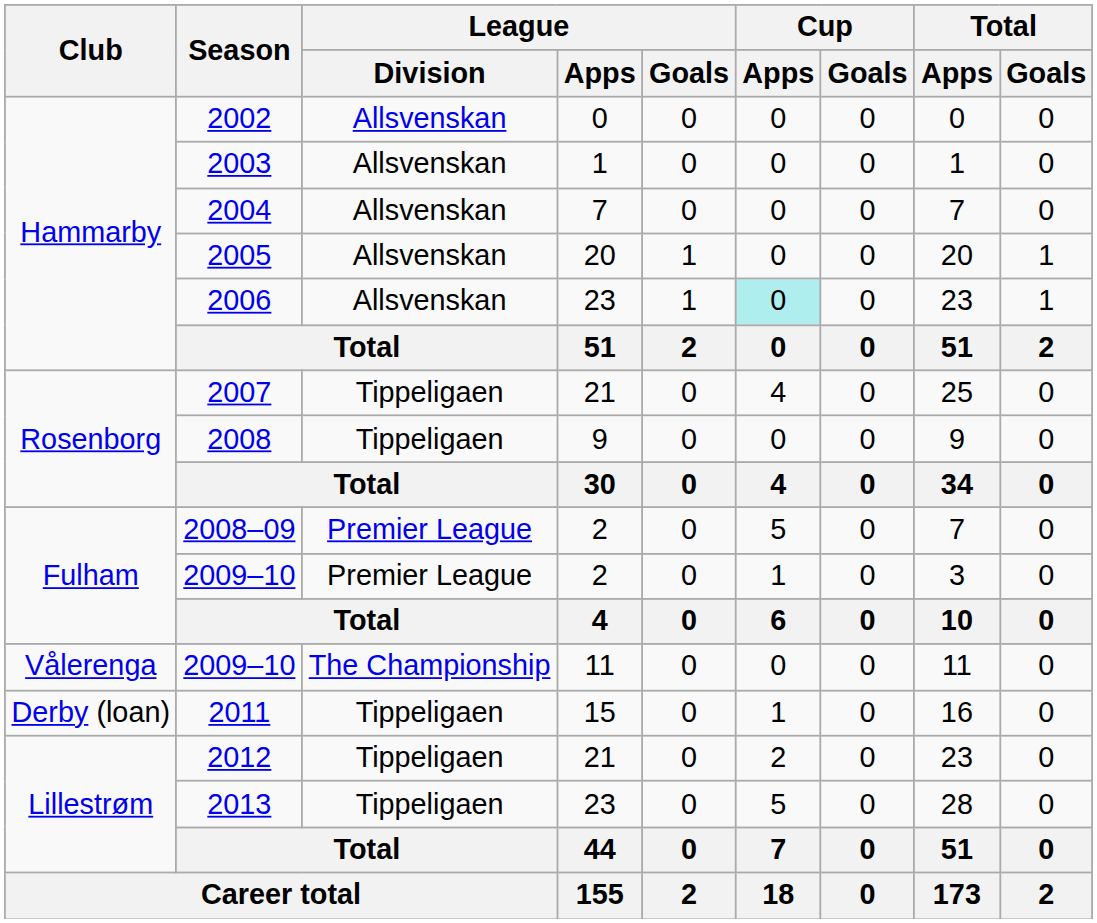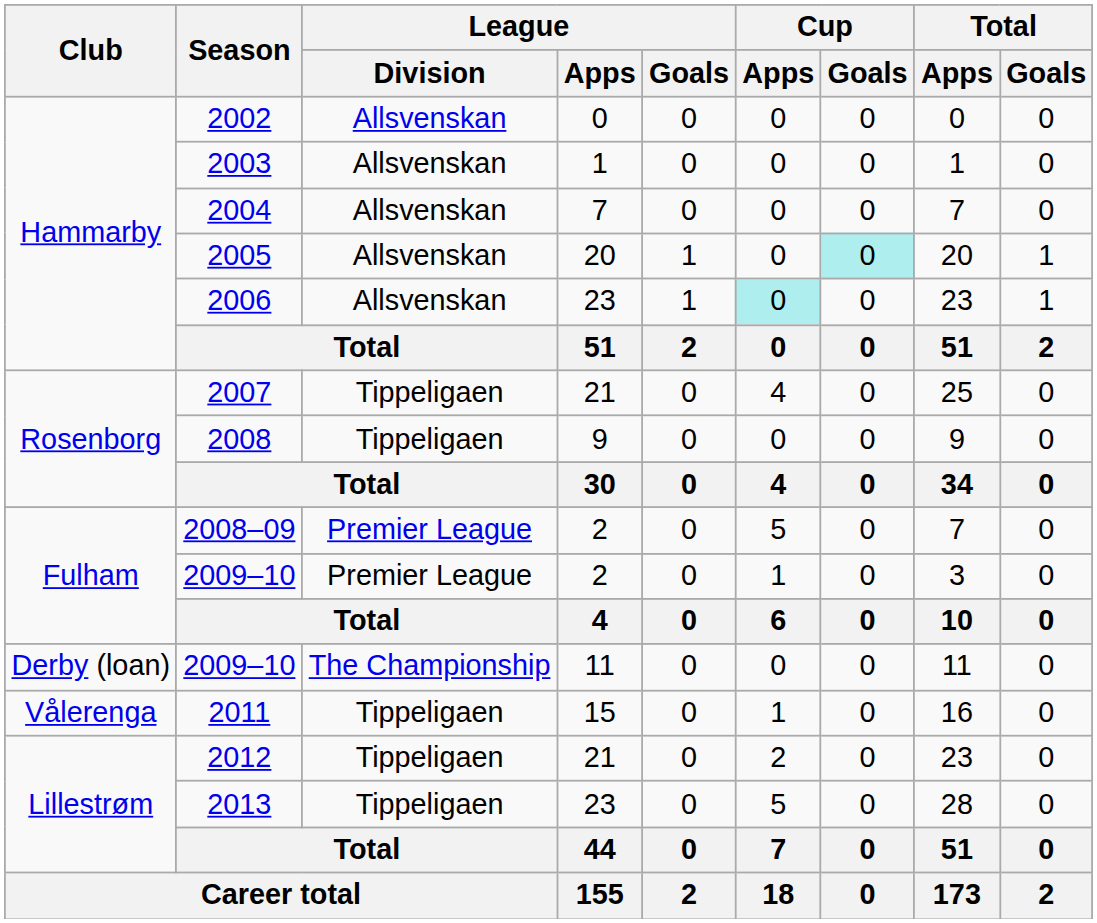 <table class="wikitable" style="text-align:center">
 <tr>
 <th rowspan="2">Club</th>
 <th rowspan="2">Season</th>
 <th colspan="3">League</th>
 <th colspan="2">Cup</th>
 <th colspan="2">Total</th>
 </tr>
 <tr>
 <th>Division</th>
 <th>Apps</th>
 <th>Goals</th>
 <th>Apps</th>
 <th>Goals</th>
 <th>Apps</th>
 <th>Goals</th>
 </tr>
 <tr>
 <td rowspan="6"><a href='#'>Hammarby</a></td>
 <td><a href='#'>2002</a></td>
 <td><a href='#'>Allsvenskan</a></td>
 <td>0</td>
 <td>0</td>
 <td>0</td>
 <td>0</td>
 <td>0</td>
 <td>0</td>
 </tr>
 <tr>
 <td><a href='#'>2003</a></td>
 <td>Allsvenskan</td>
 <td>1</td>
 <td>0</td>
 <td>0</td>
 <td>0</td>
 <td>1</td>
 <td>0</td>
 </tr>
 <tr>
 <td><a href='#'>2004</a></td>
 <td>Allsvenskan</td>
 <td>7</td>
 <td>0</td>
 <td>0</td>
 <td>0</td>
 <td>7</td>
 <td>0</td>
 </tr>
 <tr>
 <td><a href='#'>2005</a></td>
 <td>Allsvenskan</td>
 <td>20</td>
 <td>1</td>
 <td>0</td>
-<td>0</td>
+<td style="background: paleturquoise;">0</td>
 <td>20</td>
 <td>1</td>
 </tr>
 <tr>
 <td><a href='#'>2006</a></td>
 <td>Allsvenskan</td>
 <td>23</td>
 <td>1</td>
 <td style="background: paleturquoise;">0</td>
 <td>0</td>
 <td>23</td>
 <td>1</td>
 </tr>
 <tr>
 <th colspan="2">Total</th>
 <th>51</th>
 <th>2</th>
 <th>0</th>
 <th>0</th>
 <th>51</th>
 <th>2</th>
 </tr>
 <tr>
 <td rowspan="3"><a href='#'>Rosenborg</a></td>
 <td><a href='#'>2007</a></td>
 <td>Tippeligaen</td>
 <td>21</td>
 <td>0</td>
 <td>4</td>
 <td>0</td>
 <td>25</td>
 <td>0</td>
 </tr>
 <tr>
 <td><a href='#'>2008</a></td>
 <td>Tippeligaen</td>
 <td>9</td>
 <td>0</td>
 <td>0</td>
 <td>0</td>
 <td>9</td>
 <td>0</td>
 </tr>
 <tr>
 <th colspan="2">Total</th>
 <th>30</th>
 <th>0</th>
 <th>4</th>
 <th>0</th>
 <th>34</th>
 <th>0</th>
 </tr>
 <tr>
 <td rowspan="3"><a href='#'>Fulham</a></td>
 <td><a href='#'>2008–09</a></td>
 <td><a href='#'>Premier League</a></td>
 <td>2</td>
 <td>0</td>
 <td>5</td>
 <td>0</td>
 <td>7</td>
 <td>0</td>
 </tr>
 <tr>
 <td><a href='#'>2009–10</a></td>
 <td>Premier League</td>
 <td>2</td>
 <td>0</td>
 <td>1</td>
 <td>0</td>
 <td>3</td>
 <td>0</td>
 </tr>
 <tr>
 <th colspan="2">Total</th>
 <th>4</th>
 <th>0</th>
 <th>6</th>
 <th>0</th>
 <th>10</th>
 <th>0</th>
 </tr>
 <tr>
-<td><a href='#'>Vålerenga</a></td>
+<td><a href='#'>Derby</a> (loan)</td>
 <td><a href='#'>2009–10</a></td>
 <td><a href='#'>The Championship</a></td>
 <td>11</td>
 <td>0</td>
 <td>0</td>
 <td>0</td>
 <td>11</td>
 <td>0</td>
 </tr>
 <tr>
-<td><a href='#'>Derby</a> (loan)</td>
+<td><a href='#'>Vålerenga</a></td>
 <td><a href='#'>2011</a></td>
 <td>Tippeligaen</td>
 <td>15</td>
 <td>0</td>
 <td>1</td>
 <td>0</td>
 <td>16</td>
 <td>0</td>
 </tr>
 <tr>
 <td rowspan="3"><a href='#'>Lillestrøm</a></td>
 <td><a href='#'>2012</a></td>
 <td>Tippeligaen</td>
 <td>21</td>
 <td>0</td>
 <td>2</td>
 <td>0</td>
 <td>23</td>
 <td>0</td>
 </tr>
 <tr>
 <td><a href='#'>2013</a></td>
 <td>Tippeligaen</td>
 <td>23</td>
 <td>0</td>
 <td>5</td>
 <td>0</td>
 <td>28</td>
 <td>0</td>
 </tr>
 <tr>
 <th colspan="2">Total</th>
 <th>44</th>
 <th>0</th>
 <th>7</th>
 <th>0</th>
 <th>51</th>
 <th>0</th>
 </tr>
 <tr>
 <th colspan="3">Career total</th>
 <th>155</th>
 <th>2</th>
 <th>18</th>
 <th>0</th>
 <th>173</th>
 <th>2</th>
 </tr>
 </table>
